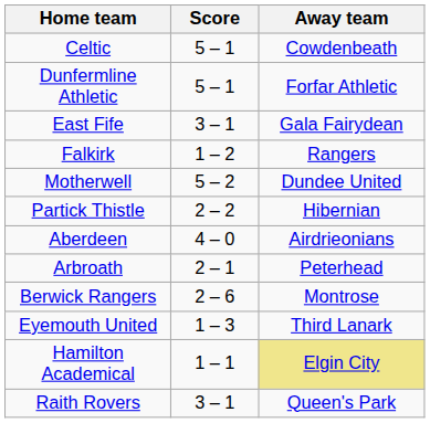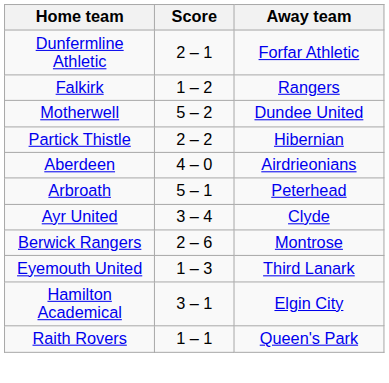 <table class="wikitable" style="text-align: center">
 <tr>
 <th width=140>Home team</th>
 <th width=70>Score</th>
 <th width=140>Away team</th>
 </tr>
 <tr>
-<td><a href='#'>Celtic</a></td>
-<td>5 – 1</td>
-<td><a href='#'>Cowdenbeath</a></td>
-</tr>
-<tr>
 <td><a href='#'>Dunfermline Athletic</a></td>
-<td>5 – 1</td>
+<td>2 – 1</td>
 <td><a href='#'>Forfar Athletic</a></td>
-</tr>
-<tr>
-<td><a href='#'>East Fife</a></td>
-<td>3 – 1</td>
-<td><a href='#'>Gala Fairydean</a></td>
 </tr>
 <tr>
 <td><a href='#'>Falkirk</a></td>
 <td>1 – 2</td>
 <td><a href='#'>Rangers</a></td>
 </tr>
 <tr>
 <td><a href='#'>Motherwell</a></td>
 <td>5 – 2</td>
 <td><a href='#'>Dundee United</a></td>
 </tr>
 <tr>
 <td><a href='#'>Partick Thistle</a></td>
 <td>2 – 2</td>
 <td><a href='#'>Hibernian</a></td>
 </tr>
 <tr>
 <td><a href='#'>Aberdeen</a></td>
 <td>4 – 0</td>
 <td><a href='#'>Airdrieonians</a></td>
 </tr>
 <tr>
 <td><a href='#'>Arbroath</a></td>
-<td>2 – 1</td>
+<td>5 – 1</td>
 <td><a href='#'>Peterhead</a></td>
+</tr>
+<tr>
+<td><a href='#'>Ayr United</a></td>
+<td>3 – 4</td>
+<td><a href='#'>Clyde</a></td>
 </tr>
 <tr>
 <td><a href='#'>Berwick Rangers</a></td>
 <td>2 – 6</td>
 <td><a href='#'>Montrose</a></td>
 </tr>
 <tr>
 <td><a href='#'>Eyemouth United</a></td>
 <td>1 – 3</td>
 <td><a href='#'>Third Lanark</a></td>
 </tr>
 <tr>
 <td><a href='#'>Hamilton Academical</a></td>
-<td>1 – 1</td>
-<td style="background: khaki;"><a href='#'>Elgin City</a></td>
+<td>3 – 1</td>
+<td><a href='#'>Elgin City</a></td>
 </tr>
 <tr>
 <td><a href='#'>Raith Rovers</a></td>
-<td>3 – 1</td>
+<td>1 – 1</td>
 <td><a href='#'>Queen's Park</a></td>
 </tr>
 </table>
